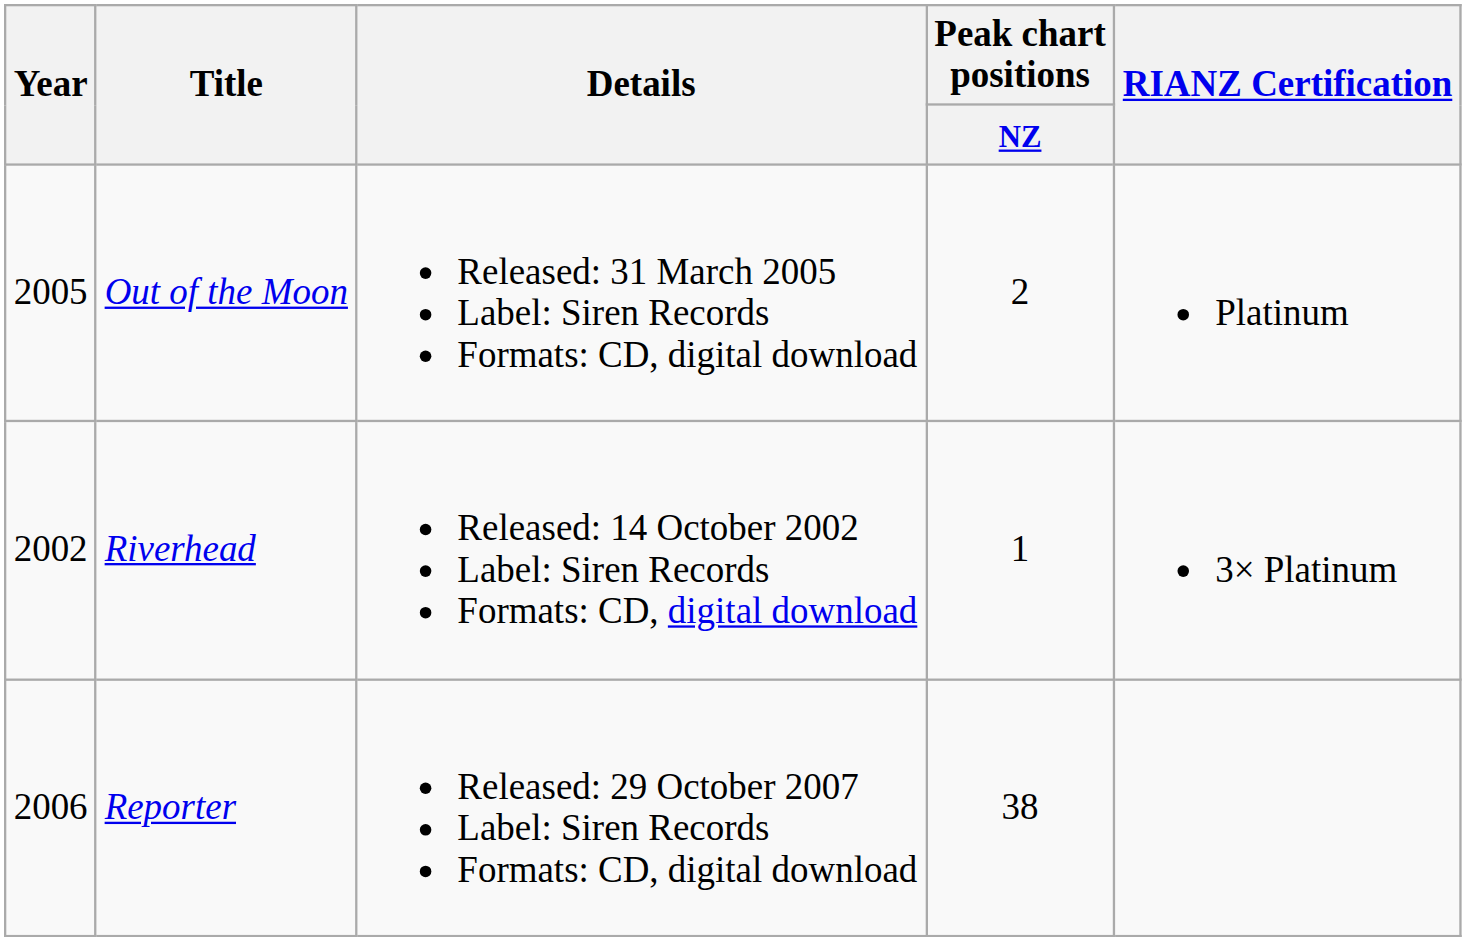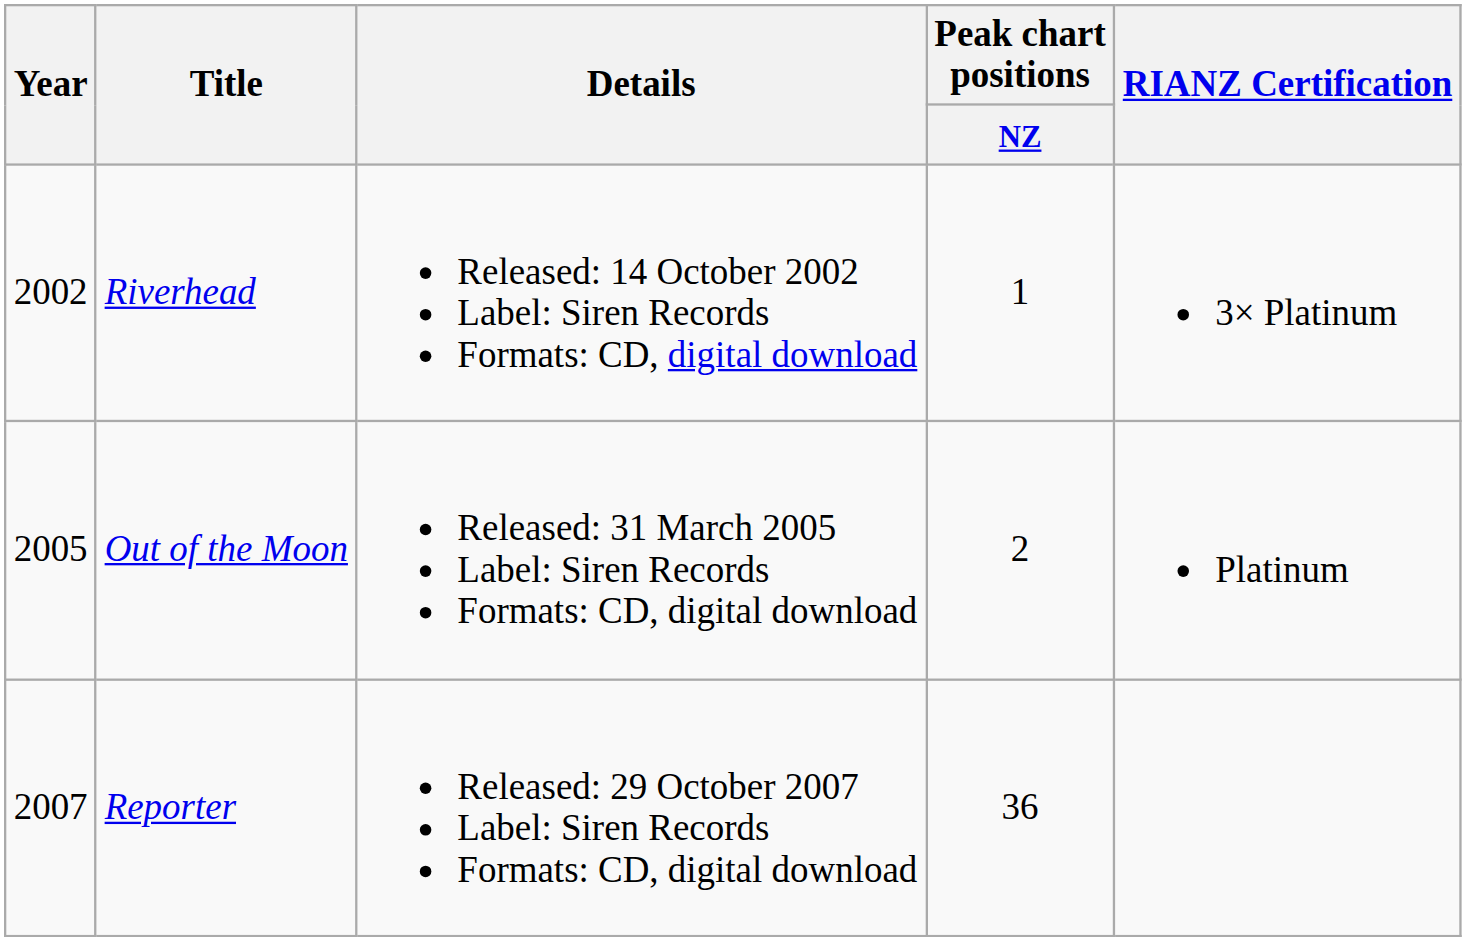 <table class="wikitable plainrowheaders">
 <tr>
 <th rowspan="2">Year</th>
 <th rowspan="2">Title</th>
 <th rowspan="2">Details</th>
 <th>Peak chart<br>positions</th>
 <th rowspan="2"><a href='#'>RIANZ Certification</a></th>
 </tr>
 <tr>
 <th><small><a href='#'>NZ</a></small></th>
 </tr>
 <tr>
+<td>2002</td>
+<td><em><a href='#'>Riverhead</a></em></td>
+<td><br><ul><li>Released: 14 October 2002</li><li>Label: Siren Records</li><li>Formats: CD, <a href='#'>digital download</a></li></ul></td>
+<td align="center">1</td>
+<td><br><ul><li>3× Platinum</li></ul></td>
+</tr>
+<tr>
 <td>2005</td>
 <td><em><a href='#'>Out of the Moon</a></em></td>
 <td><br><ul><li>Released: 31 March 2005</li><li>Label: Siren Records</li><li>Formats: CD, digital download</li></ul></td>
 <td align="center">2</td>
 <td><br><ul><li>Platinum</li></ul></td>
 </tr>
 <tr>
-<td>2002</td>
-<td><em><a href='#'>Riverhead</a></em></td>
-<td><br><ul><li>Released: 14 October 2002</li><li>Label: Siren Records</li><li>Formats: CD, <a href='#'>digital download</a></li></ul></td>
-<td align="center">1</td>
-<td><br><ul><li>3× Platinum</li></ul></td>
-</tr>
-<tr>
-<td>2006</td>
+<td>2007</td>
 <td><em><a href='#'>Reporter</a></em></td>
 <td><br><ul><li>Released: 29 October 2007</li><li>Label: Siren Records</li><li>Formats: CD, digital download</li></ul></td>
-<td align="center">38</td>
+<td align="center">36</td>
 <td></td>
 </tr>
 </table>
